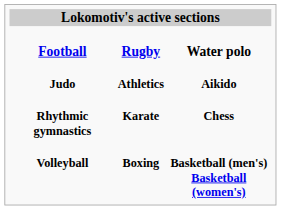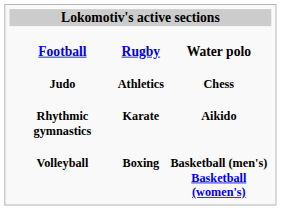 <table class="infobox" style="width: 20em; font-size: 95%em;">
 <tr bgcolor="#cccccc" style="text-align: center">
 <th colspan="3">Lokomotiv's active sections</th>
 </tr>
 <tr style="text-align: center">
 <td><br><strong><a href='#'>Football</a></strong></td>
 <td><br><strong><a href='#'>Rugby</a></strong></td>
 <td><br><strong>Water polo</strong></td>
 </tr>
 <tr style="font-size: 90%; text-align: center">
 <td><br><strong>Judo</strong></td>
 <td><br><strong>Athletics</strong></td>
-<td><br><strong>Aikido</strong></td>
+<td><br><strong>Chess</strong></td>
 </tr>
 <tr style="font-size: 90%; text-align: center">
 <td><br><strong>Rhythmic gymnastics</strong></td>
 <td><br><strong>Karate</strong></td>
-<td><br><strong>Chess</strong></td>
+<td><br><strong>Aikido</strong></td>
 </tr>
 <tr style="font-size: 90%; text-align: center">
 <td><br><strong>Volleyball</strong></td>
 <td><br><strong>Boxing</strong></td>
 <td><br><strong>Basketball (men's)</strong><br><strong><a href='#'>Basketball (women's)</a></strong></td>
 </tr>
 </table>
